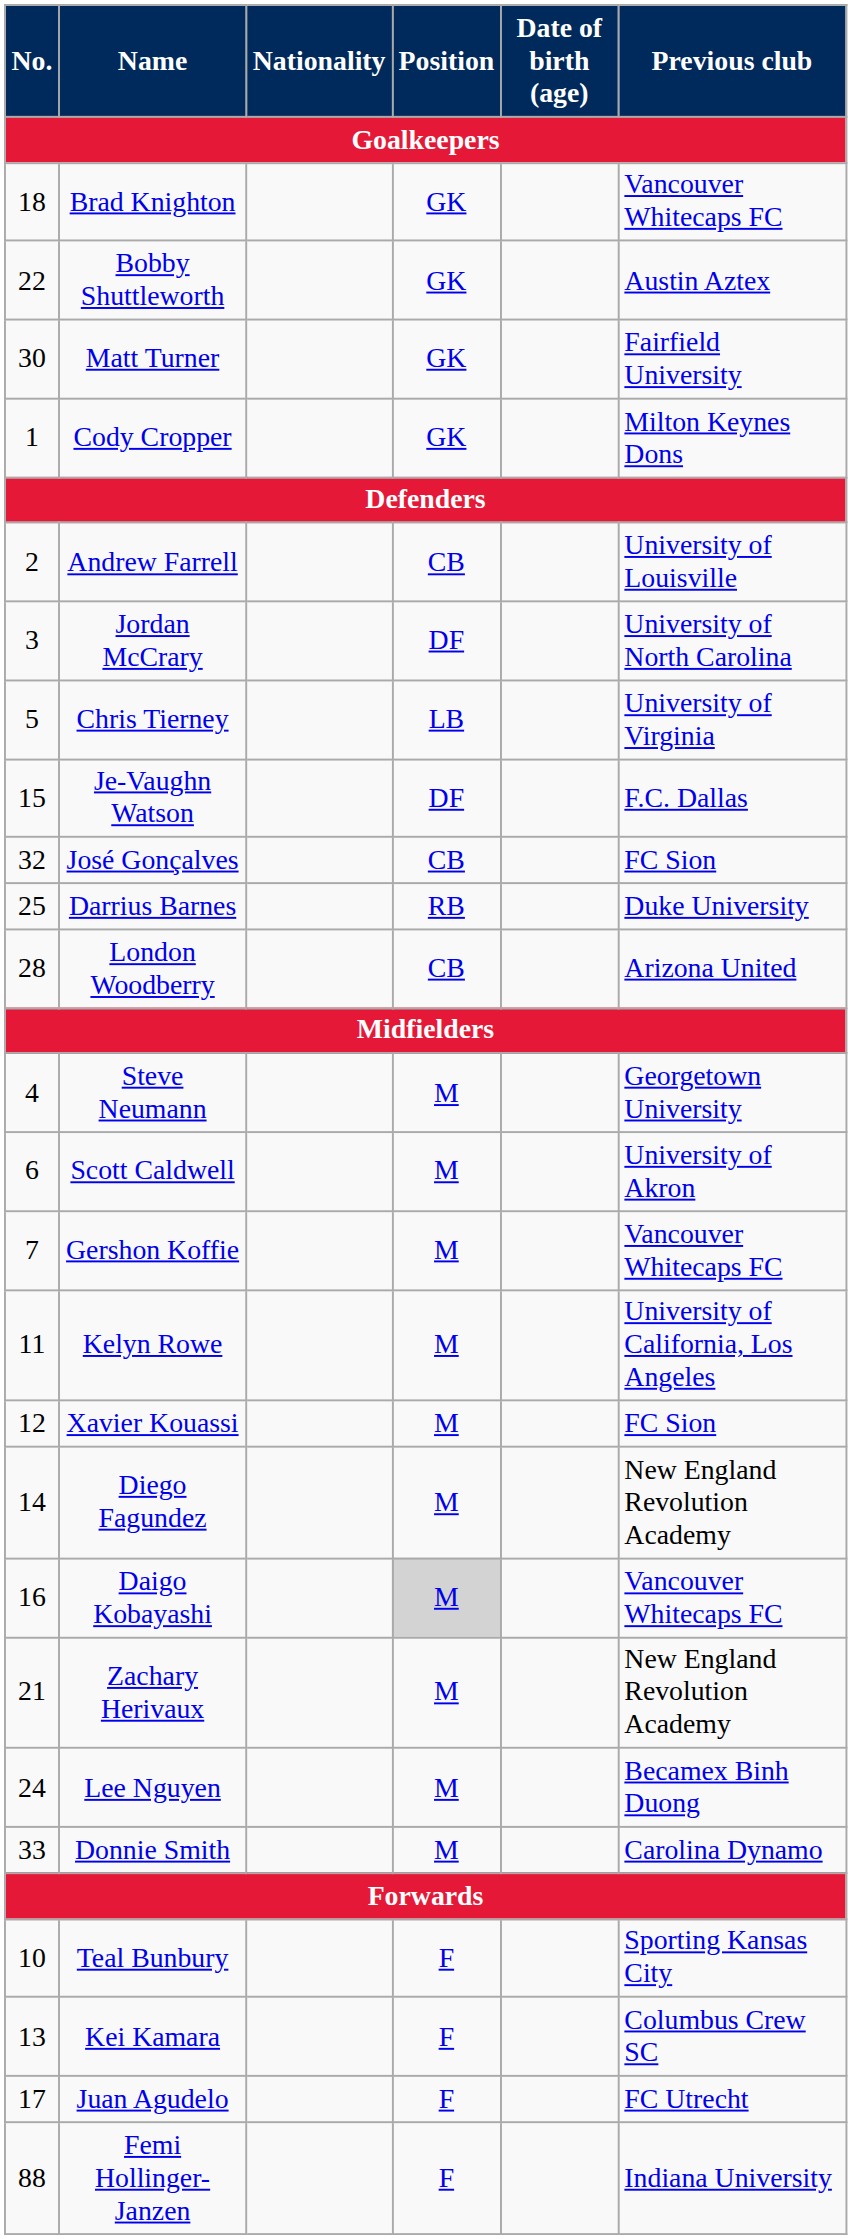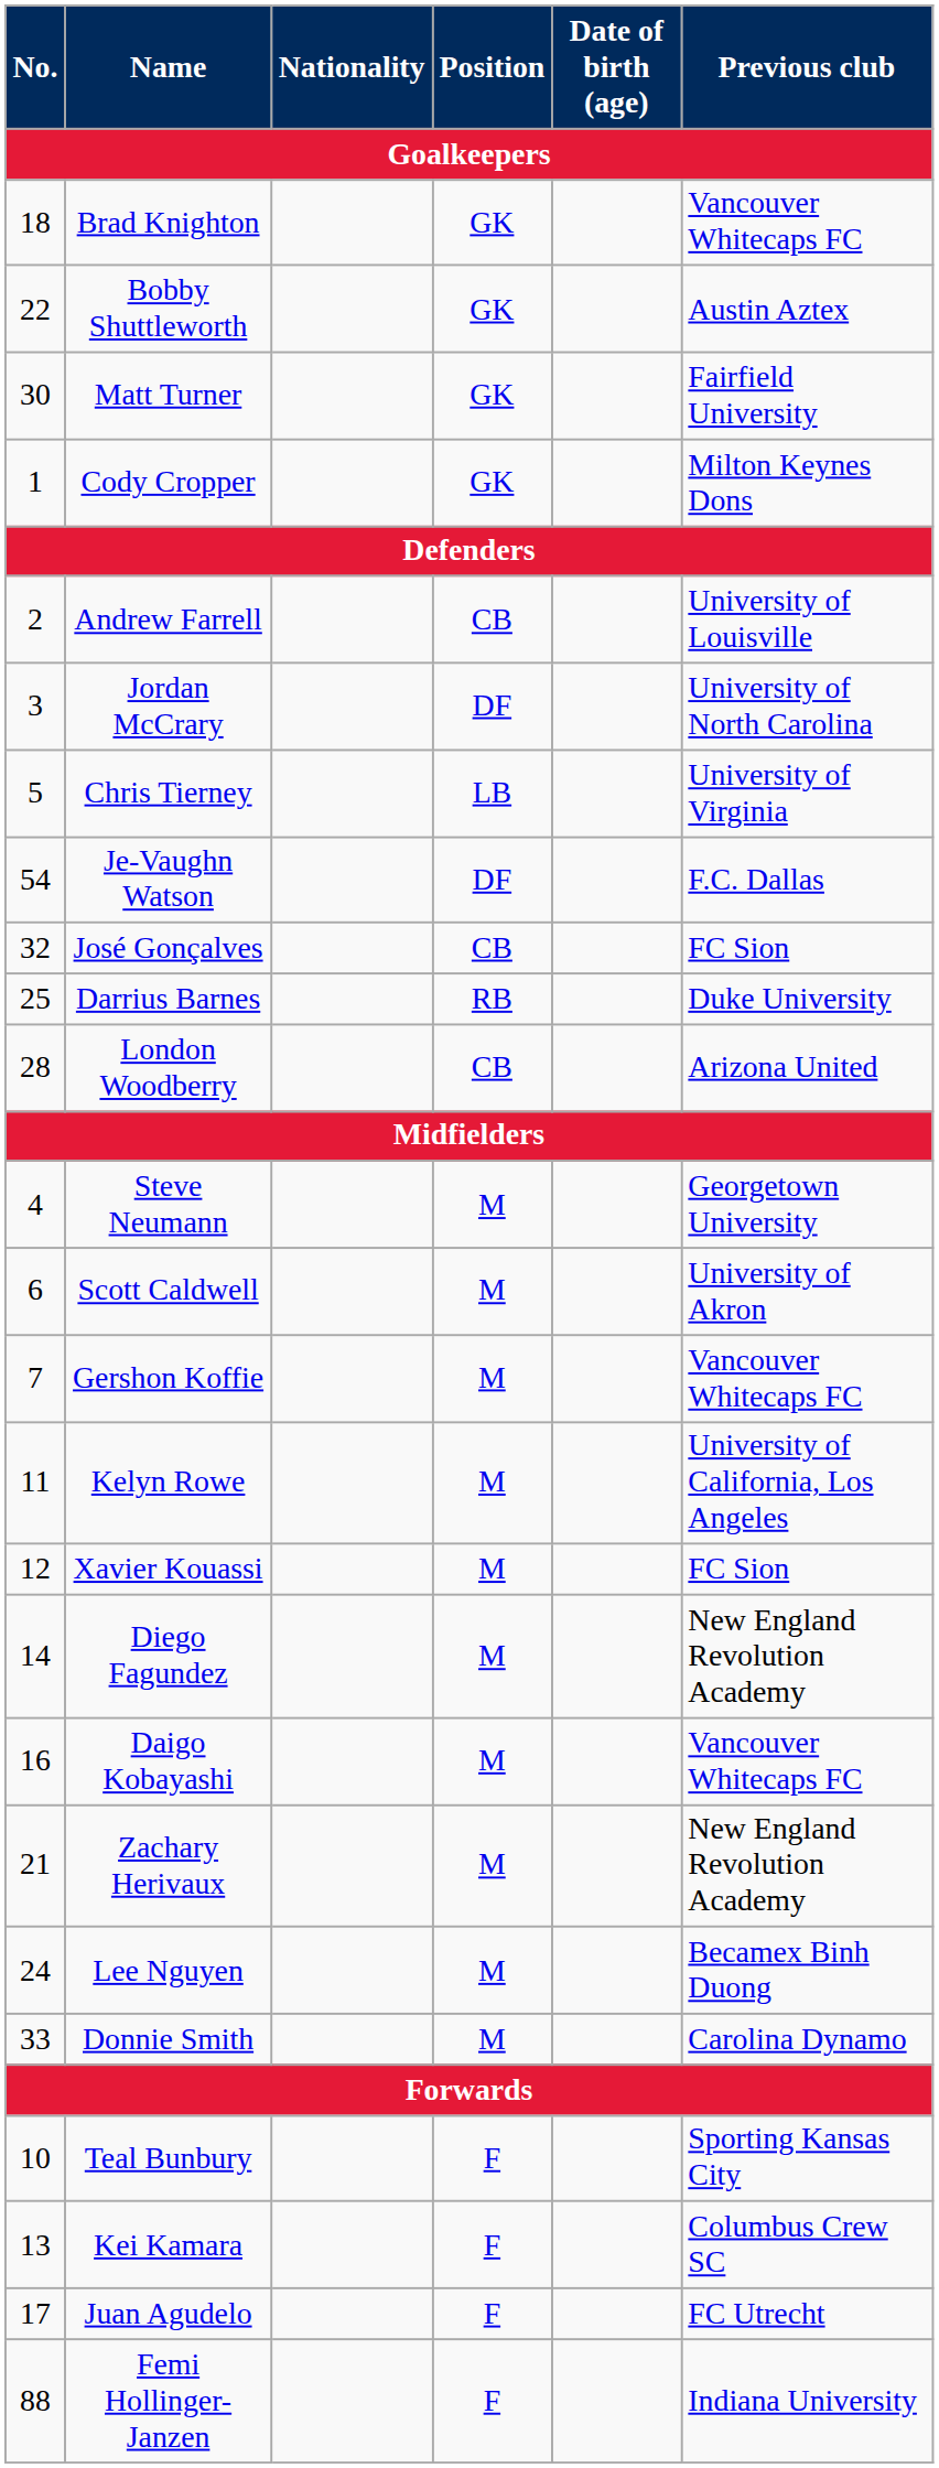 <table class="wikitable" style="text-align:center; font-size:90%; width:70%;">
 <tr>
 <th style="background:#002A5C; color:white; text-align:center;">No.</th>
 <th style="background:#002A5C; color:white; text-align:center;">Name</th>
 <th style="background:#002A5C; width:5%;color:white; text-align:center;">Nationality</th>
 <th style="background:#002A5C; color:white; text-align:center;">Position</th>
 <th style="background:#002A5C; color:white; text-align:center;">Date of birth (age)</th>
 <th style="background:#002A5C; color:white; text-align:center;">Previous club</th>
 </tr>
 <tr>
 <th colspan="6" style="background:#E51937; color:white; text-align:center;">Goalkeepers</th>
 </tr>
 <tr>
 <td>18</td>
 <td><a href='#'>Brad Knighton</a></td>
 <td></td>
 <td><a href='#'>GK</a></td>
 <td></td>
 <td align="left"> <a href='#'>Vancouver Whitecaps FC</a></td>
 </tr>
 <tr>
 <td>22</td>
 <td><a href='#'>Bobby Shuttleworth</a></td>
 <td></td>
 <td><a href='#'>GK</a></td>
 <td></td>
 <td align="left"> <a href='#'>Austin Aztex</a></td>
 </tr>
 <tr>
 <td>30</td>
 <td><a href='#'>Matt Turner</a></td>
 <td></td>
 <td><a href='#'>GK</a></td>
 <td></td>
 <td align="left"> <a href='#'>Fairfield University</a></td>
 </tr>
 <tr>
 <td>1</td>
 <td><a href='#'>Cody Cropper</a></td>
 <td></td>
 <td><a href='#'>GK</a></td>
 <td></td>
 <td align="left"> <a href='#'>Milton Keynes Dons</a></td>
 </tr>
 <tr>
 <th colspan="6" style="background:#E51937; color:white; text-align:center;">Defenders</th>
 </tr>
 <tr>
 <td>2</td>
 <td><a href='#'>Andrew Farrell</a></td>
 <td></td>
 <td><a href='#'>CB</a></td>
 <td></td>
 <td align="left"> <a href='#'>University of Louisville</a></td>
 </tr>
 <tr>
 <td>3</td>
 <td><a href='#'>Jordan McCrary</a></td>
 <td></td>
 <td><a href='#'>DF</a></td>
 <td></td>
 <td align=left> <a href='#'>University of North Carolina</a></td>
 </tr>
 <tr>
 <td>5</td>
 <td><a href='#'>Chris Tierney</a></td>
 <td></td>
 <td><a href='#'>LB</a></td>
 <td></td>
 <td align="left"> <a href='#'>University of Virginia</a></td>
 </tr>
 <tr>
-<td>15</td>
+<td>54</td>
 <td><a href='#'>Je-Vaughn Watson</a></td>
 <td></td>
 <td><a href='#'>DF</a></td>
 <td></td>
 <td align="left"> <a href='#'>F.C. Dallas</a></td>
 </tr>
 <tr>
 <td>32</td>
 <td><a href='#'>José Gonçalves</a></td>
 <td></td>
 <td><a href='#'>CB</a></td>
 <td></td>
 <td align="left"> <a href='#'>FC Sion</a></td>
 </tr>
 <tr>
 <td>25</td>
 <td><a href='#'>Darrius Barnes</a></td>
 <td></td>
 <td><a href='#'>RB</a></td>
 <td></td>
 <td align="left"> <a href='#'>Duke University</a></td>
 </tr>
 <tr>
 <td>28</td>
 <td><a href='#'>London Woodberry</a></td>
 <td></td>
 <td><a href='#'>CB</a></td>
 <td></td>
 <td align="left"> <a href='#'>Arizona United</a></td>
 </tr>
 <tr>
 <th colspan="6" style="background:#E51937; color:white; text-align:center;">Midfielders</th>
 </tr>
 <tr>
 <td>4</td>
 <td><a href='#'>Steve Neumann</a></td>
 <td></td>
 <td><a href='#'>M</a></td>
 <td></td>
 <td align="left"> <a href='#'>Georgetown University</a></td>
 </tr>
 <tr>
 <td>6</td>
 <td><a href='#'>Scott Caldwell</a></td>
 <td></td>
 <td><a href='#'>M</a></td>
 <td></td>
 <td align="left"> <a href='#'>University of Akron</a></td>
 </tr>
 <tr>
 <td>7</td>
 <td><a href='#'>Gershon Koffie</a></td>
 <td></td>
 <td><a href='#'>M</a></td>
 <td></td>
 <td align="left"> <a href='#'>Vancouver Whitecaps FC</a></td>
 </tr>
 <tr>
 <td>11</td>
 <td><a href='#'>Kelyn Rowe</a></td>
 <td></td>
 <td><a href='#'>M</a></td>
 <td></td>
 <td align="left"> <a href='#'>University of California, Los Angeles</a></td>
 </tr>
 <tr>
 <td>12</td>
 <td><a href='#'>Xavier Kouassi</a></td>
 <td></td>
 <td><a href='#'>M</a></td>
 <td></td>
 <td align="left"> <a href='#'>FC Sion</a></td>
 </tr>
 <tr>
 <td>14</td>
 <td><a href='#'>Diego Fagundez</a></td>
 <td></td>
 <td><a href='#'>M</a></td>
 <td></td>
 <td align="left"> New England Revolution Academy</td>
 </tr>
 <tr>
 <td>16</td>
 <td><a href='#'>Daigo Kobayashi</a></td>
 <td></td>
-<td style="background: lightgrey;"><a href='#'>M</a></td>
+<td><a href='#'>M</a></td>
 <td></td>
 <td align="left"> <a href='#'>Vancouver Whitecaps FC</a></td>
 </tr>
 <tr>
 <td>21</td>
 <td><a href='#'>Zachary Herivaux</a></td>
 <td></td>
 <td><a href='#'>M</a></td>
 <td></td>
 <td align="left"> New England Revolution Academy</td>
 </tr>
 <tr>
 <td>24</td>
 <td><a href='#'>Lee Nguyen</a></td>
 <td></td>
 <td><a href='#'>M</a></td>
 <td></td>
 <td align="left"> <a href='#'>Becamex Binh Duong</a></td>
 </tr>
 <tr>
 <td>33</td>
 <td><a href='#'>Donnie Smith</a></td>
 <td></td>
 <td><a href='#'>M</a></td>
 <td></td>
 <td align="left"> <a href='#'>Carolina Dynamo</a></td>
 </tr>
 <tr>
 <th colspan="6" style="background:#E51937; color:white; text-align:center;">Forwards</th>
 </tr>
 <tr>
 <td>10</td>
 <td><a href='#'>Teal Bunbury</a></td>
 <td></td>
 <td><a href='#'>F</a></td>
 <td></td>
 <td align="left"> <a href='#'>Sporting Kansas City</a></td>
 </tr>
 <tr>
 <td>13</td>
 <td><a href='#'>Kei Kamara</a></td>
 <td></td>
 <td><a href='#'>F</a></td>
 <td></td>
 <td align="left"> <a href='#'>Columbus Crew SC</a></td>
 </tr>
 <tr>
 <td>17</td>
 <td><a href='#'>Juan Agudelo</a></td>
 <td></td>
 <td><a href='#'>F</a></td>
 <td></td>
 <td align="left"> <a href='#'>FC Utrecht</a></td>
 </tr>
 <tr>
 <td>88</td>
 <td><a href='#'>Femi Hollinger-Janzen</a></td>
 <td></td>
 <td><a href='#'>F</a></td>
 <td></td>
 <td align="left"> <a href='#'>Indiana University</a></td>
 </tr>
 </table>
